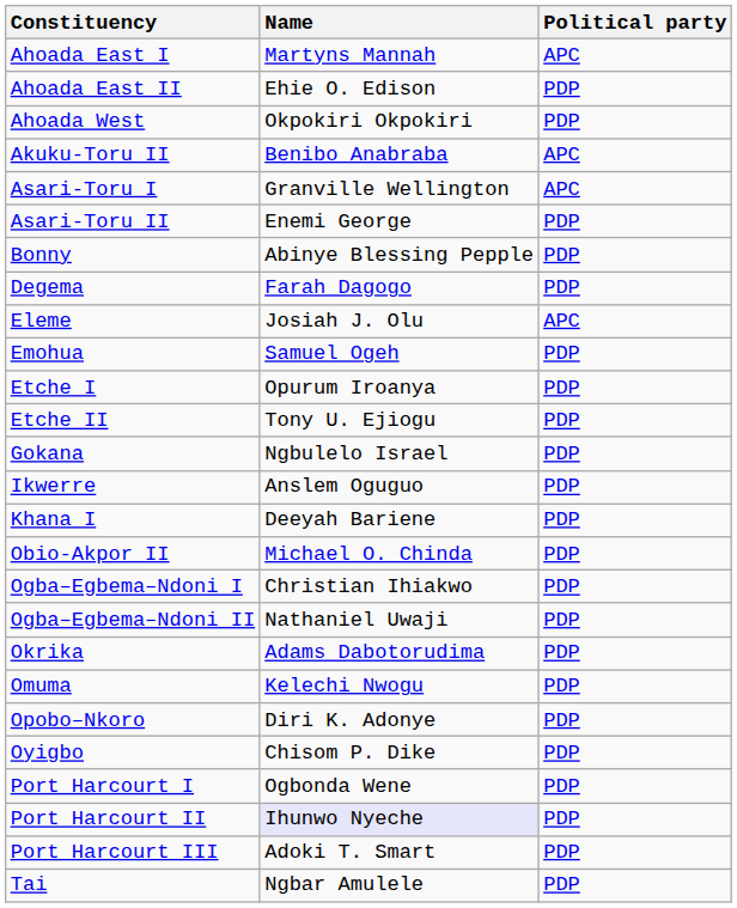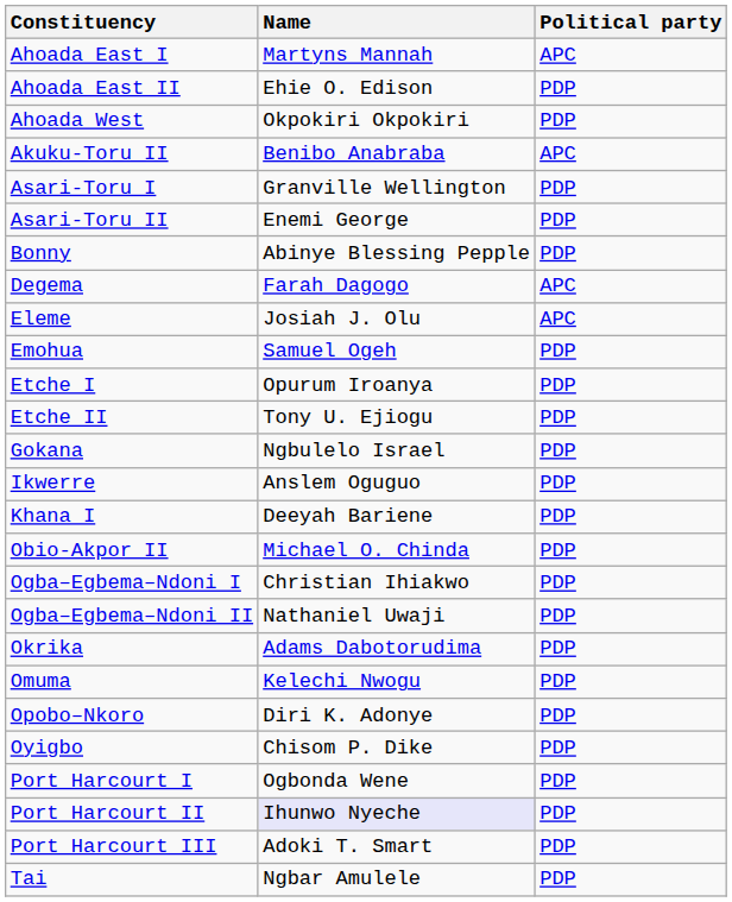 <table class="wikitable sortable">
 <tr>
 <th style="text-align: left">Constituency</th>
 <th style="text-align: left">Name</th>
 <th style="text-align: left">Political party</th>
 </tr>
 <tr>
 <td><a href='#'>Ahoada East I</a></td>
 <td><a href='#'>Martyns Mannah</a></td>
 <td><a href='#'>APC</a></td>
 </tr>
 <tr>
 <td><a href='#'>Ahoada East II</a></td>
 <td>Ehie O. Edison</td>
 <td><a href='#'>PDP</a></td>
 </tr>
 <tr>
 <td><a href='#'>Ahoada West</a></td>
 <td>Okpokiri Okpokiri</td>
 <td><a href='#'>PDP</a></td>
 </tr>
 <tr>
 <td><a href='#'>Akuku-Toru II</a></td>
 <td><a href='#'>Benibo Anabraba</a></td>
 <td><a href='#'>APC</a></td>
 </tr>
 <tr>
 <td><a href='#'>Asari-Toru I</a></td>
 <td>Granville Wellington</td>
-<td><a href='#'>APC</a></td>
+<td><a href='#'>PDP</a></td>
 </tr>
 <tr>
 <td><a href='#'>Asari-Toru II</a></td>
 <td>Enemi George</td>
 <td><a href='#'>PDP</a></td>
 </tr>
 <tr>
 <td><a href='#'>Bonny</a></td>
 <td>Abinye Blessing Pepple</td>
 <td><a href='#'>PDP</a></td>
 </tr>
 <tr>
 <td><a href='#'>Degema</a></td>
 <td><a href='#'>Farah Dagogo</a></td>
-<td><a href='#'>PDP</a></td>
+<td><a href='#'>APC</a></td>
 </tr>
 <tr>
 <td><a href='#'>Eleme</a></td>
 <td>Josiah J. Olu</td>
 <td><a href='#'>APC</a></td>
 </tr>
 <tr>
 <td><a href='#'>Emohua</a></td>
 <td><a href='#'>Samuel Ogeh</a></td>
 <td><a href='#'>PDP</a></td>
 </tr>
 <tr>
 <td><a href='#'>Etche I</a></td>
 <td>Opurum Iroanya</td>
 <td><a href='#'>PDP</a></td>
 </tr>
 <tr>
 <td><a href='#'>Etche II</a></td>
 <td>Tony U. Ejiogu</td>
 <td><a href='#'>PDP</a></td>
 </tr>
 <tr>
 <td><a href='#'>Gokana</a></td>
 <td>Ngbulelo Israel</td>
 <td><a href='#'>PDP</a></td>
 </tr>
 <tr>
 <td><a href='#'>Ikwerre</a></td>
 <td>Anslem Oguguo</td>
 <td><a href='#'>PDP</a></td>
 </tr>
 <tr>
 <td><a href='#'>Khana I</a></td>
 <td>Deeyah Bariene</td>
 <td><a href='#'>PDP</a></td>
 </tr>
 <tr>
 <td><a href='#'>Obio-Akpor II</a></td>
 <td><a href='#'>Michael O. Chinda</a></td>
 <td><a href='#'>PDP</a></td>
 </tr>
 <tr>
 <td><a href='#'>Ogba–Egbema–Ndoni I</a></td>
 <td>Christian Ihiakwo</td>
 <td><a href='#'>PDP</a></td>
 </tr>
 <tr>
 <td><a href='#'>Ogba–Egbema–Ndoni II</a></td>
 <td>Nathaniel Uwaji</td>
 <td><a href='#'>PDP</a></td>
 </tr>
 <tr>
 <td><a href='#'>Okrika</a></td>
 <td><a href='#'>Adams Dabotorudima</a></td>
 <td><a href='#'>PDP</a></td>
 </tr>
 <tr>
 <td><a href='#'>Omuma</a></td>
 <td><a href='#'>Kelechi Nwogu</a></td>
 <td><a href='#'>PDP</a></td>
 </tr>
 <tr>
 <td><a href='#'>Opobo–Nkoro</a></td>
 <td>Diri K. Adonye</td>
 <td><a href='#'>PDP</a></td>
 </tr>
 <tr>
 <td><a href='#'>Oyigbo</a></td>
 <td>Chisom P. Dike</td>
 <td><a href='#'>PDP</a></td>
 </tr>
 <tr>
 <td><a href='#'>Port Harcourt I</a></td>
 <td>Ogbonda Wene</td>
 <td><a href='#'>PDP</a></td>
 </tr>
 <tr>
 <td><a href='#'>Port Harcourt II</a></td>
 <td style="background: lavender;">Ihunwo Nyeche</td>
 <td><a href='#'>PDP</a></td>
 </tr>
 <tr>
 <td><a href='#'>Port Harcourt III</a></td>
 <td>Adoki T. Smart</td>
 <td><a href='#'>PDP</a></td>
 </tr>
 <tr>
 <td><a href='#'>Tai</a></td>
 <td>Ngbar Amulele</td>
 <td><a href='#'>PDP</a></td>
 </tr>
 </table>
